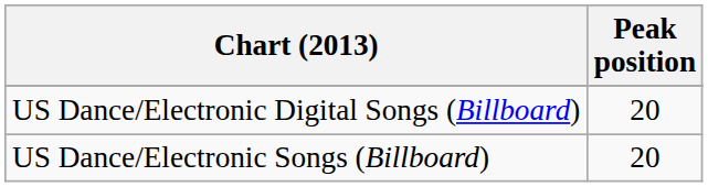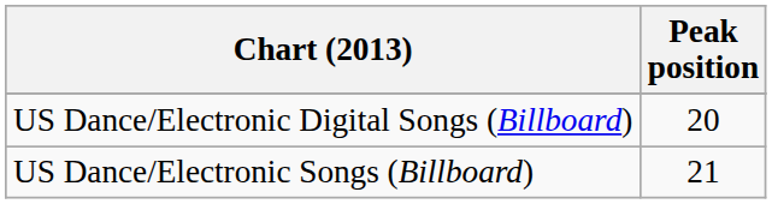 <table class="wikitable sortable">
 <tr>
 <th>Chart (2013)</th>
 <th>Peak<br>position</th>
 </tr>
 <tr>
 </tr>
 <tr>
 </tr>
 <tr>
 <td>US Dance/Electronic Digital Songs (<em><a href='#'>Billboard</a></em>)</td>
 <td style="text-align:center;">20</td>
 </tr>
 <tr>
 <td>US Dance/Electronic Songs (<em>Billboard</em>)</td>
-<td style="text-align:center;">20</td>
+<td style="text-align:center;">21</td>
 </tr>
 </table>
